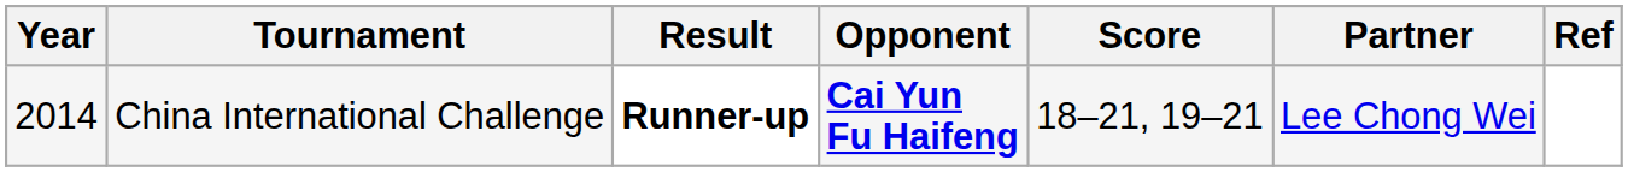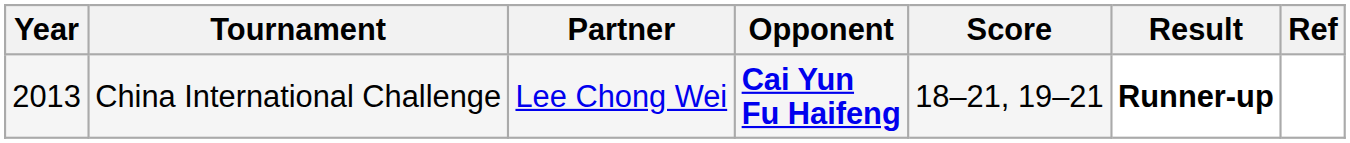 <table class="sortable wikitable" style="font-size: 90%">
 <tr>
 <th>Year</th>
 <th>Tournament</th>
-<th>Result</th>
+<th>Partner</th>
 <th>Opponent</th>
 <th>Score</th>
-<th>Partner</th>
+<th>Result</th>
 <th>Ref</th>
 </tr>
 <tr style="background:#F5F5F5">
-<td align="center">2014</td>
+<td align="center">2013</td>
 <td align="left">China International Challenge</td>
-<td style="text-align:left; background:white"> <strong>Runner-up</strong></td>
+<td align="left"> <a href='#'>Lee Chong Wei</a></td>
 <td align="left"><strong> <a href='#'>Cai Yun</a><br> <a href='#'>Fu Haifeng</a></strong></td>
 <td align="left">18–21, 19–21</td>
-<td align="left"> <a href='#'>Lee Chong Wei</a></td>
+<td style="text-align:left; background:white"> <strong>Runner-up</strong></td>
 <td style="text-align:center; background:white"></td>
 </tr>
 </table>
